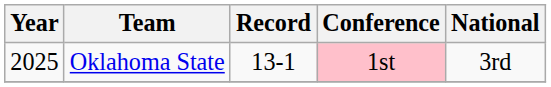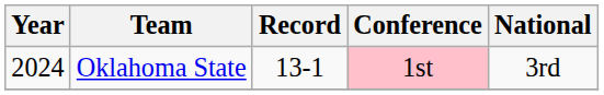 <table class="wikitable" style="text-align:center; margin-left: lem;">
 <tr>
 <th>Year</th>
 <th>Team</th>
 <th>Record</th>
 <th>Conference</th>
 <th>National</th>
 </tr>
 <tr>
-<td>2025</td>
+<td>2024</td>
 <td><a href='#'>Oklahoma State</a></td>
 <td>13-1</td>
 <td style="background: pink;">1st</td>
 <td>3rd</td>
 </tr>
 <tr>
 </tr>
 </table>
